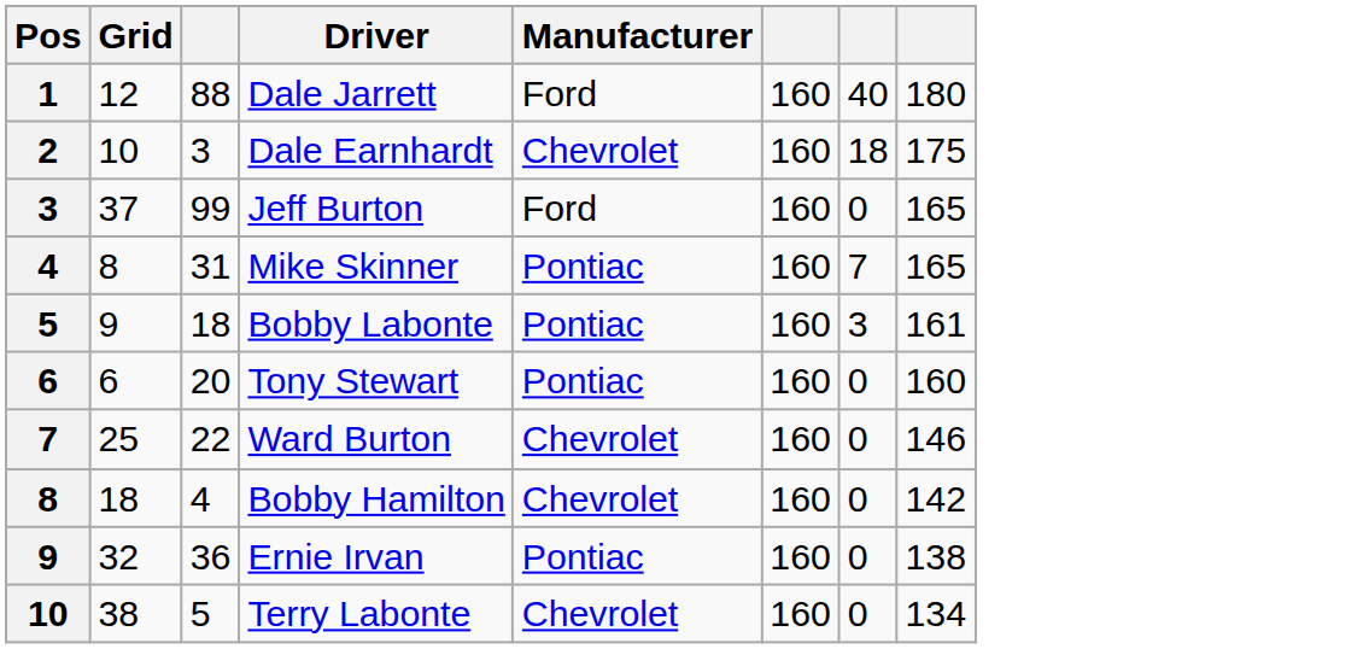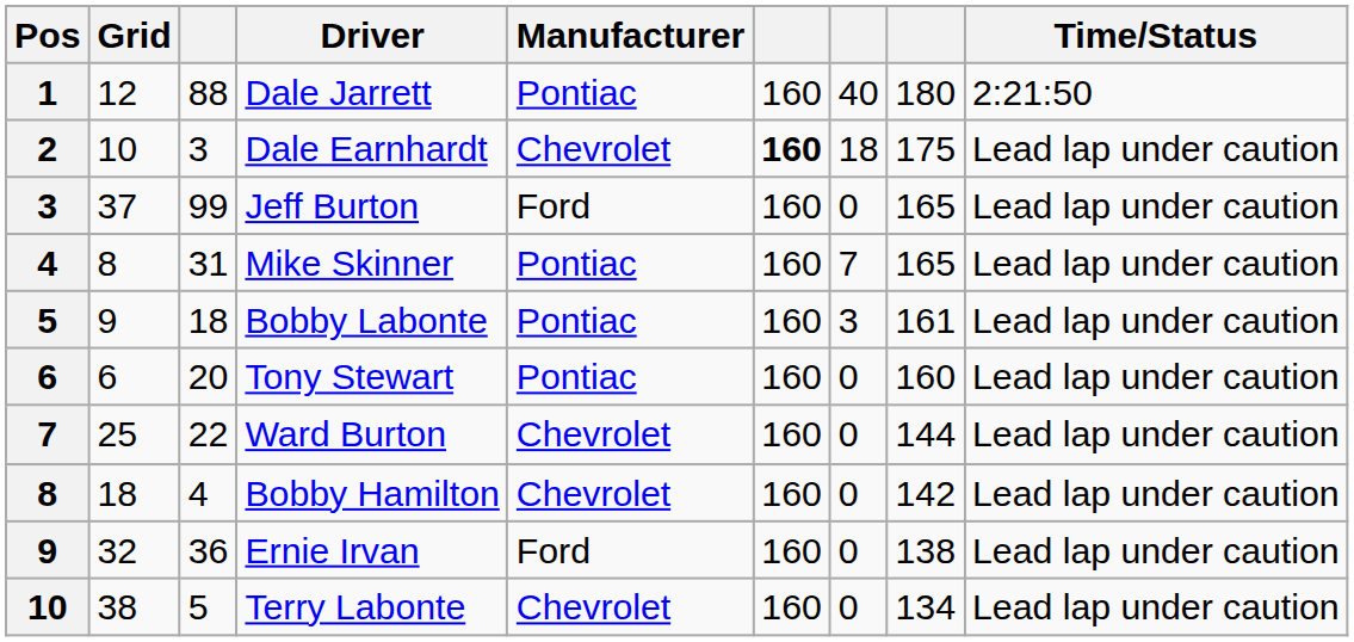 <table class="sortable wikitable" style="font-size:95%">
 <tr>
 <th>Pos</th>
 <th>Grid</th>
 <th></th>
 <th>Driver</th>
 <th>Manufacturer</th>
 <th></th>
 <th></th>
 <th></th>
+<th>Time/Status</th>
 </tr>
 <tr>
 <th>1</th>
 <td>12</td>
 <td>88</td>
 <td><a href='#'>Dale Jarrett</a></td>
-<td>Ford</td>
+<td><a href='#'>Pontiac</a></td>
 <td>160</td>
 <td>40</td>
 <td>180</td>
+<td>2:21:50</td>
 </tr>
 <tr>
 <th>2</th>
 <td>10</td>
 <td>3</td>
 <td><a href='#'>Dale Earnhardt</a></td>
 <td><a href='#'>Chevrolet</a></td>
-<td>160</td>
+<td><strong>160</strong></td>
 <td>18</td>
 <td>175</td>
+<td>Lead lap under caution</td>
 </tr>
 <tr>
 <th>3</th>
 <td>37</td>
 <td>99</td>
 <td><a href='#'>Jeff Burton</a></td>
 <td>Ford</td>
 <td>160</td>
 <td>0</td>
 <td>165</td>
+<td>Lead lap under caution</td>
 </tr>
 <tr>
 <th>4</th>
 <td>8</td>
 <td>31</td>
 <td><a href='#'>Mike Skinner</a></td>
 <td><a href='#'>Pontiac</a></td>
 <td>160</td>
 <td>7</td>
 <td>165</td>
+<td>Lead lap under caution</td>
 </tr>
 <tr>
 <th>5</th>
 <td>9</td>
 <td>18</td>
 <td><a href='#'>Bobby Labonte</a></td>
 <td><a href='#'>Pontiac</a></td>
 <td>160</td>
 <td>3</td>
 <td>161</td>
+<td>Lead lap under caution</td>
 </tr>
 <tr>
 <th>6</th>
 <td>6</td>
 <td>20</td>
 <td><a href='#'>Tony Stewart</a></td>
 <td><a href='#'>Pontiac</a></td>
 <td>160</td>
 <td>0</td>
 <td>160</td>
+<td>Lead lap under caution</td>
 </tr>
 <tr>
 <th>7</th>
 <td>25</td>
 <td>22</td>
 <td><a href='#'>Ward Burton</a></td>
 <td><a href='#'>Chevrolet</a></td>
 <td>160</td>
 <td>0</td>
-<td>146</td>
+<td>144</td>
+<td>Lead lap under caution</td>
 </tr>
 <tr>
 <th>8</th>
 <td>18</td>
 <td>4</td>
 <td><a href='#'>Bobby Hamilton</a></td>
 <td><a href='#'>Chevrolet</a></td>
 <td>160</td>
 <td>0</td>
 <td>142</td>
+<td>Lead lap under caution</td>
 </tr>
 <tr>
 <th>9</th>
 <td>32</td>
 <td>36</td>
 <td><a href='#'>Ernie Irvan</a></td>
-<td><a href='#'>Pontiac</a></td>
+<td>Ford</td>
 <td>160</td>
 <td>0</td>
 <td>138</td>
+<td>Lead lap under caution</td>
 </tr>
 <tr>
 <th>10</th>
 <td>38</td>
 <td>5</td>
 <td><a href='#'>Terry Labonte</a></td>
 <td><a href='#'>Chevrolet</a></td>
 <td>160</td>
 <td>0</td>
 <td>134</td>
+<td>Lead lap under caution</td>
 </tr>
 </table>
